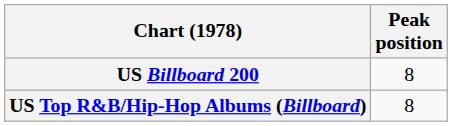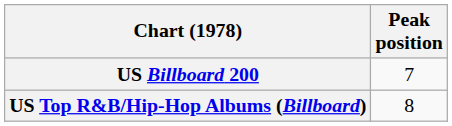 <table class="wikitable sortable plainrowheaders" style="text-align:center">
 <tr>
 <th scope="col">Chart (1978)</th>
 <th scope="col">Peak<br> position</th>
 </tr>
 <tr>
 <th scope="row">US <a href='#'><em>Billboard</em> 200</a></th>
-<td>8</td>
+<td>7</td>
 </tr>
 <tr>
 <th scope="row">US <a href='#'>Top R&B/Hip-Hop Albums</a> (<em><a href='#'>Billboard</a></em>)</th>
 <td>8</td>
 </tr>
 </table>
